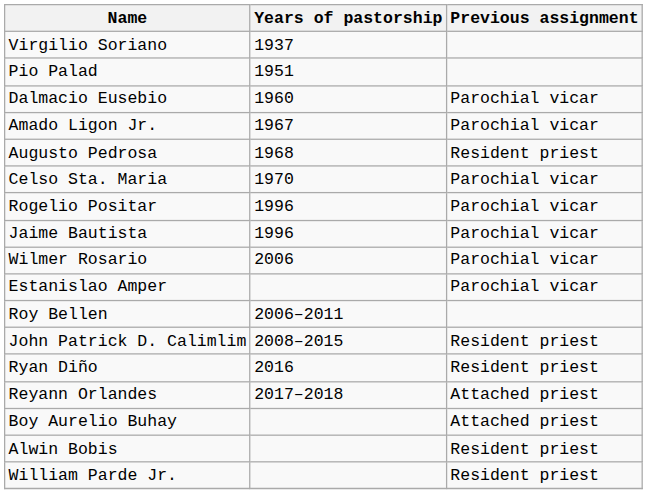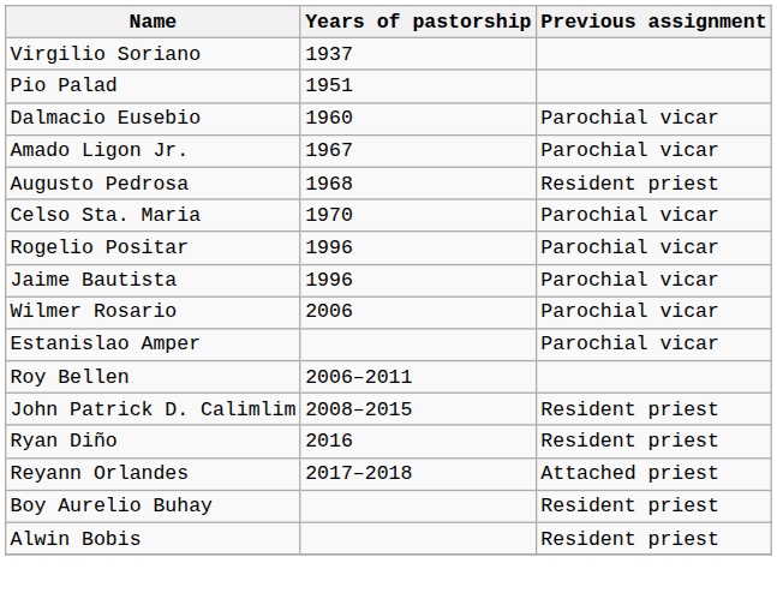 <table class="wikitable">
 <tr>
 <th>Name</th>
 <th>Years of pastorship</th>
 <th>Previous assignment</th>
 </tr>
 <tr>
 <td>Virgilio Soriano</td>
 <td>1937</td>
 <td></td>
 </tr>
 <tr>
 <td>Pio Palad</td>
 <td>1951</td>
 <td></td>
 </tr>
 <tr>
 <td>Dalmacio Eusebio</td>
 <td>1960</td>
 <td>Parochial vicar</td>
 </tr>
 <tr>
 <td>Amado Ligon Jr.</td>
 <td>1967</td>
 <td>Parochial vicar</td>
 </tr>
 <tr>
 <td>Augusto Pedrosa</td>
 <td>1968</td>
 <td>Resident priest</td>
 </tr>
 <tr>
 <td>Celso Sta. Maria</td>
 <td>1970</td>
 <td>Parochial vicar</td>
 </tr>
 <tr>
 <td>Rogelio Positar</td>
 <td>1996</td>
 <td>Parochial vicar</td>
 </tr>
 <tr>
 <td>Jaime Bautista</td>
 <td>1996</td>
 <td>Parochial vicar</td>
 </tr>
 <tr>
 <td>Wilmer Rosario</td>
 <td>2006</td>
 <td>Parochial vicar</td>
 </tr>
 <tr>
 <td>Estanislao Amper</td>
 <td></td>
 <td>Parochial vicar</td>
 </tr>
 <tr>
 <td>Roy Bellen</td>
 <td>2006–2011</td>
 <td></td>
 </tr>
 <tr>
 <td>John Patrick D. Calimlim</td>
 <td>2008–2015</td>
 <td>Resident priest</td>
 </tr>
 <tr>
 <td>Ryan Diño</td>
 <td>2016</td>
 <td>Resident priest</td>
 </tr>
 <tr>
 <td>Reyann Orlandes</td>
 <td>2017–2018</td>
 <td>Attached priest</td>
 </tr>
 <tr>
 <td>Boy Aurelio Buhay</td>
 <td></td>
-<td>Attached priest</td>
+<td>Resident priest</td>
 </tr>
 <tr>
 <td>Alwin Bobis</td>
 <td></td>
 <td>Resident priest</td>
 </tr>
 <tr>
-<td>William Parde Jr.</td>
-<td></td>
-<td>Resident priest</td>
-</tr>
-<tr>
 </tr>
 </table>
